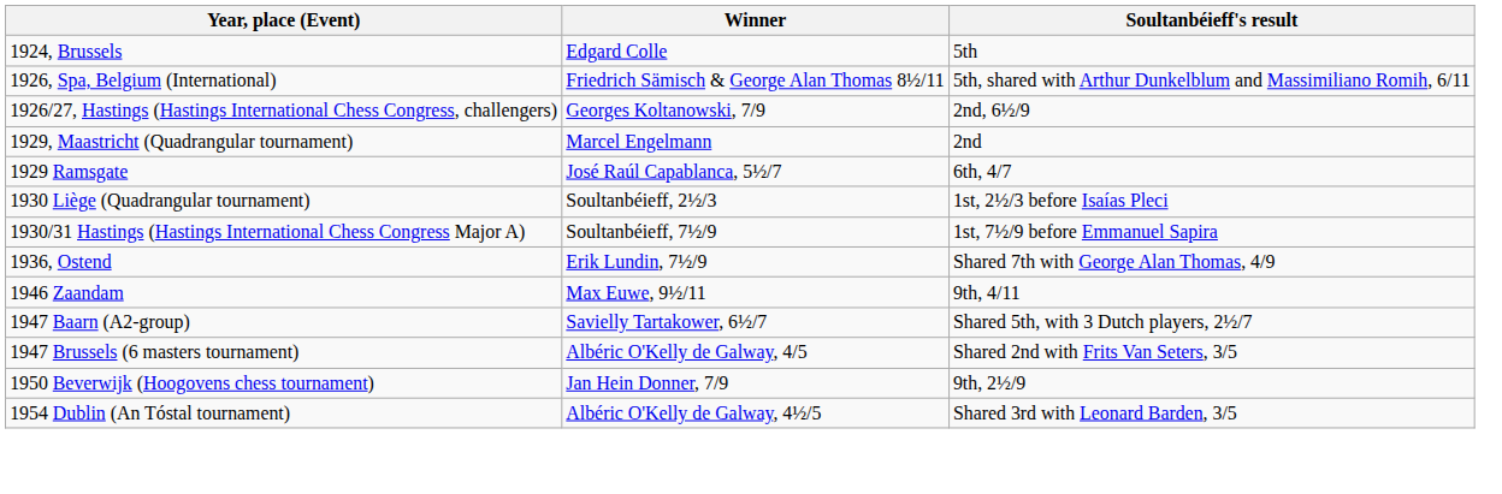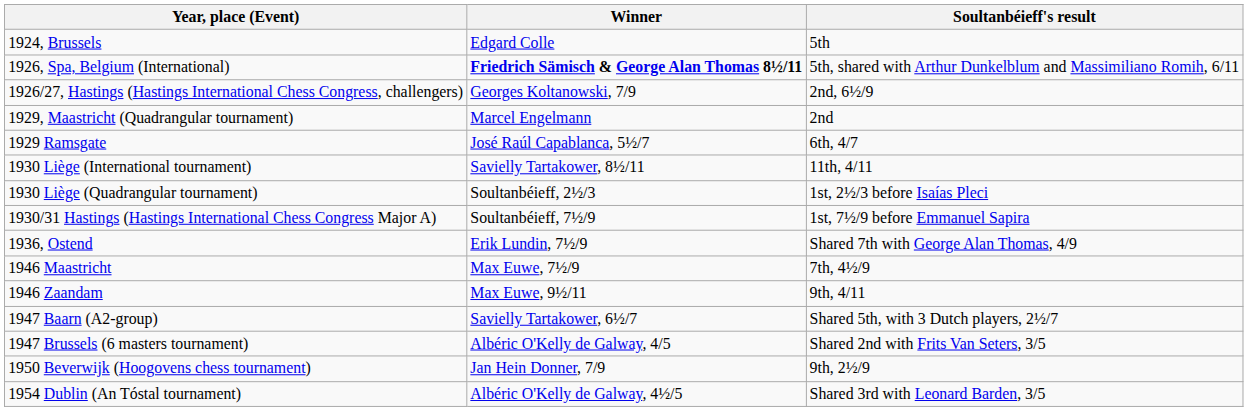 <table class="wikitable">
 <tr>
 <th>Year, place (Event)</th>
 <th>Winner</th>
 <th>Soultanbéieff's result</th>
 </tr>
 <tr>
 <td>1924, <a href='#'>Brussels</a></td>
 <td><a href='#'>Edgard Colle</a></td>
 <td>5th</td>
 </tr>
 <tr>
 <td>1926, <a href='#'>Spa, Belgium</a> (International)</td>
-<td><a href='#'>Friedrich Sämisch</a> & <a href='#'>George Alan Thomas</a> 8½/11</td>
+<td><strong><a href='#'>Friedrich Sämisch</a> & <a href='#'>George Alan Thomas</a> 8½/11</strong></td>
 <td>5th, shared with <a href='#'>Arthur Dunkelblum</a> and <a href='#'>Massimiliano Romih</a>, 6/11</td>
 </tr>
 <tr>
 <td>1926/27, <a href='#'>Hastings</a> (<a href='#'>Hastings International Chess Congress</a>, challengers)</td>
 <td><a href='#'>Georges Koltanowski</a>, 7/9</td>
 <td>2nd, 6½/9</td>
 </tr>
 <tr>
 <td>1929, <a href='#'>Maastricht</a> (Quadrangular tournament)</td>
 <td><a href='#'>Marcel Engelmann</a></td>
 <td>2nd</td>
 </tr>
 <tr>
 <td>1929 <a href='#'>Ramsgate</a></td>
 <td><a href='#'>José Raúl Capablanca</a>, 5½/7</td>
 <td>6th, 4/7</td>
 </tr>
 <tr>
+<td>1930 <a href='#'>Liège</a> (International tournament)</td>
+<td><a href='#'>Savielly Tartakower</a>, 8½/11</td>
+<td>11th, 4/11</td>
+</tr>
+<tr>
 <td>1930 <a href='#'>Liège</a> (Quadrangular tournament)</td>
 <td>Soultanbéieff, 2½/3</td>
 <td>1st, 2½/3 before <a href='#'>Isaías Pleci</a></td>
 </tr>
 <tr>
 <td>1930/31 <a href='#'>Hastings</a> (<a href='#'>Hastings International Chess Congress</a> Major A)</td>
 <td>Soultanbéieff, 7½/9</td>
 <td>1st, 7½/9 before <a href='#'>Emmanuel Sapira</a></td>
 </tr>
 <tr>
 <td>1936, <a href='#'>Ostend</a></td>
 <td><a href='#'>Erik Lundin</a>, 7½/9</td>
 <td>Shared 7th with <a href='#'>George Alan Thomas</a>, 4/9</td>
+</tr>
+<tr>
+<td>1946 <a href='#'>Maastricht</a></td>
+<td><a href='#'>Max Euwe</a>, 7½/9</td>
+<td>7th, 4½/9</td>
 </tr>
 <tr>
 <td>1946 <a href='#'>Zaandam</a></td>
 <td><a href='#'>Max Euwe</a>, 9½/11</td>
 <td>9th, 4/11</td>
 </tr>
 <tr>
 <td>1947 <a href='#'>Baarn</a> (A2-group)</td>
 <td><a href='#'>Savielly Tartakower</a>, 6½/7</td>
 <td>Shared 5th, with 3 Dutch players, 2½/7</td>
 </tr>
 <tr>
 <td>1947 <a href='#'>Brussels</a> (6 masters tournament)</td>
 <td><a href='#'>Albéric O'Kelly de Galway</a>, 4/5</td>
 <td>Shared 2nd with <a href='#'>Frits Van Seters</a>, 3/5</td>
 </tr>
 <tr>
 <td>1950 <a href='#'>Beverwijk</a> (<a href='#'>Hoogovens chess tournament</a>)</td>
 <td><a href='#'>Jan Hein Donner</a>, 7/9</td>
 <td>9th, 2½/9</td>
 </tr>
 <tr>
 <td>1954 <a href='#'>Dublin</a> (An Tóstal tournament)</td>
 <td><a href='#'>Albéric O'Kelly de Galway</a>, 4½/5</td>
 <td>Shared 3rd with <a href='#'>Leonard Barden</a>, 3/5</td>
 </tr>
 </table>
